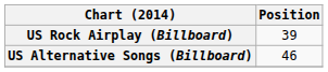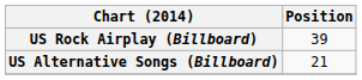 <table class="wikitable plainrowheaders sortable">
 <tr>
 <th>Chart (2014)</th>
 <th>Position</th>
 </tr>
 <tr>
 <th scope="row">US Rock Airplay (<em>Billboard</em>)</th>
 <td style="text-align:center;">39</td>
 </tr>
 <tr>
 <th scope="row">US Alternative Songs (<em>Billboard</em>)</th>
-<td style="text-align:center;">46</td>
+<td style="text-align:center;">21</td>
 </tr>
 <tr>
 </tr>
 </table>
